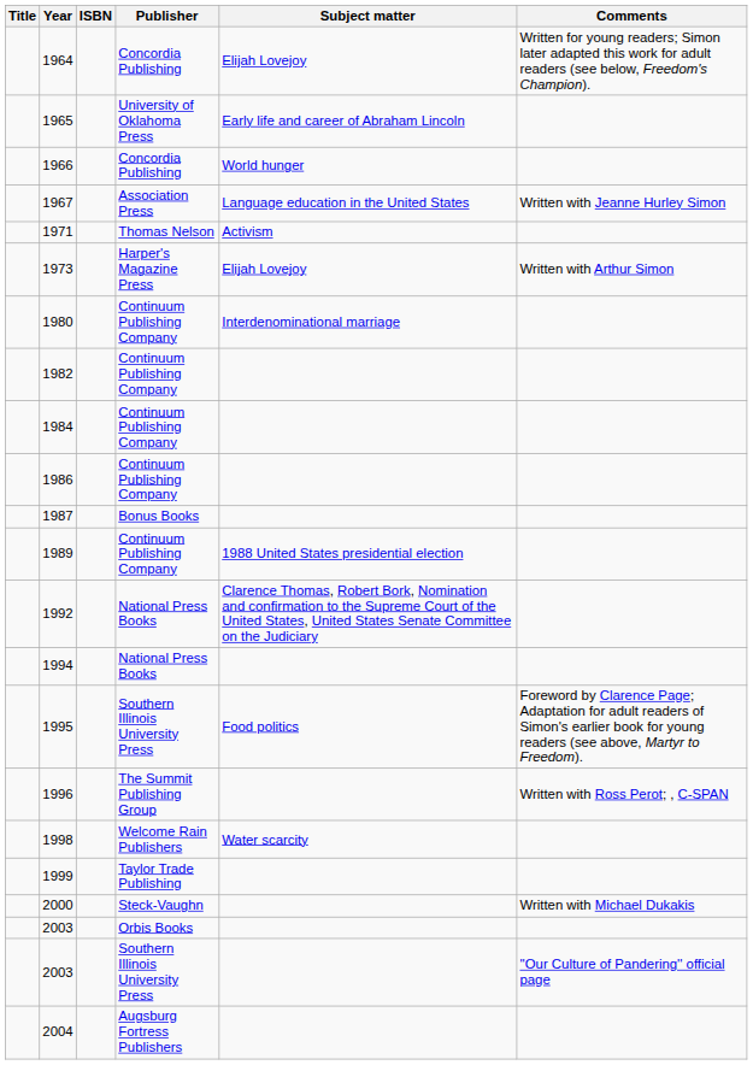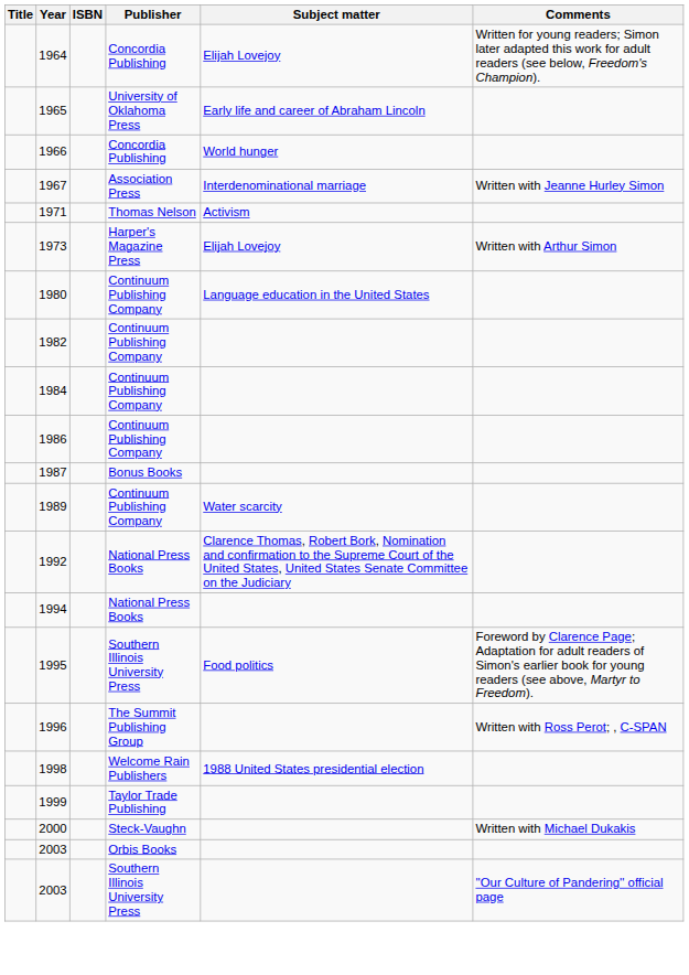 <table class="wikitable">
 <tr>
 <th>Title</th>
 <th>Year</th>
 <th>ISBN</th>
 <th>Publisher</th>
 <th>Subject matter</th>
 <th>Comments</th>
 </tr>
 <tr>
 <td><em></em></td>
 <td>1964</td>
 <td></td>
 <td><a href='#'>Concordia Publishing</a></td>
 <td><a href='#'>Elijah Lovejoy</a></td>
 <td>Written for young readers; Simon later adapted this work for adult readers (see below, <em>Freedom's Champion</em>).</td>
 </tr>
 <tr>
 <td><em></em></td>
 <td>1965</td>
 <td></td>
 <td><a href='#'>University of Oklahoma Press</a></td>
 <td><a href='#'>Early life and career of Abraham Lincoln</a></td>
 <td></td>
 </tr>
 <tr>
 <td><em></em></td>
 <td>1966</td>
 <td></td>
 <td><a href='#'>Concordia Publishing</a></td>
 <td><a href='#'>World hunger</a></td>
 <td></td>
 </tr>
 <tr>
 <td><em></em></td>
 <td>1967</td>
 <td></td>
 <td><a href='#'>Association Press</a></td>
-<td><a href='#'>Language education in the United States</a></td>
+<td><a href='#'>Interdenominational marriage</a></td>
 <td>Written with <a href='#'>Jeanne Hurley Simon</a></td>
 </tr>
 <tr>
 <td><em></em></td>
 <td>1971</td>
 <td></td>
 <td><a href='#'>Thomas Nelson</a></td>
 <td><a href='#'>Activism</a></td>
 <td></td>
 </tr>
 <tr>
 <td><em></em></td>
 <td>1973</td>
 <td></td>
 <td><a href='#'>Harper's Magazine Press</a></td>
 <td><a href='#'>Elijah Lovejoy</a></td>
 <td>Written with <a href='#'>Arthur Simon</a></td>
 </tr>
 <tr>
 <td><em></em></td>
 <td>1980</td>
 <td></td>
 <td><a href='#'>Continuum Publishing Company</a></td>
-<td><a href='#'>Interdenominational marriage</a></td>
+<td><a href='#'>Language education in the United States</a></td>
 <td></td>
 </tr>
 <tr>
 <td><em></em></td>
 <td>1982</td>
 <td></td>
 <td><a href='#'>Continuum Publishing Company</a></td>
 <td></td>
 <td></td>
 </tr>
 <tr>
 <td><em></em></td>
 <td>1984</td>
 <td></td>
 <td><a href='#'>Continuum Publishing Company</a></td>
 <td></td>
 <td></td>
 </tr>
 <tr>
 <td><em></em></td>
 <td>1986</td>
 <td></td>
 <td><a href='#'>Continuum Publishing Company</a></td>
 <td></td>
 <td></td>
 </tr>
 <tr>
 <td><em></em></td>
 <td>1987</td>
 <td></td>
 <td><a href='#'>Bonus Books</a></td>
 <td></td>
 <td></td>
 </tr>
 <tr>
 <td><em></em></td>
 <td>1989</td>
 <td></td>
 <td><a href='#'>Continuum Publishing Company</a></td>
-<td><a href='#'>1988 United States presidential election</a></td>
+<td><a href='#'>Water scarcity</a></td>
 <td></td>
 </tr>
 <tr>
 <td><em></em></td>
 <td>1992</td>
 <td></td>
 <td><a href='#'>National Press Books</a></td>
 <td><a href='#'>Clarence Thomas</a>, <a href='#'>Robert Bork</a>, <a href='#'>Nomination and confirmation to the Supreme Court of the United States</a>, <a href='#'>United States Senate Committee on the Judiciary</a></td>
 <td></td>
 </tr>
 <tr>
 <td><em></em></td>
 <td>1994</td>
 <td></td>
 <td><a href='#'>National Press Books</a></td>
 <td></td>
 <td></td>
 </tr>
 <tr>
 <td><em></em></td>
 <td>1995</td>
 <td></td>
 <td><a href='#'>Southern Illinois University Press</a></td>
 <td><a href='#'>Food politics</a></td>
 <td>Foreword by <a href='#'>Clarence Page</a>; Adaptation for adult readers of Simon's earlier book for young readers (see above, <em>Martyr to Freedom</em>).</td>
 </tr>
 <tr>
 <td><em></em></td>
 <td>1996</td>
 <td></td>
 <td><a href='#'>The Summit Publishing Group</a></td>
 <td></td>
 <td>Written with <a href='#'>Ross Perot</a>; , <a href='#'>C-SPAN</a></td>
 </tr>
 <tr>
 <td><em></em></td>
 <td>1998</td>
 <td></td>
 <td><a href='#'>Welcome Rain Publishers</a></td>
-<td><a href='#'>Water scarcity</a></td>
+<td><a href='#'>1988 United States presidential election</a></td>
 <td></td>
 </tr>
 <tr>
 <td><em></em></td>
 <td>1999</td>
 <td></td>
 <td><a href='#'>Taylor Trade Publishing</a></td>
 <td></td>
 <td></td>
 </tr>
 <tr>
 <td><em></em></td>
 <td>2000</td>
 <td></td>
 <td><a href='#'>Steck-Vaughn</a></td>
 <td></td>
 <td>Written with <a href='#'>Michael Dukakis</a></td>
 </tr>
 <tr>
 <td><em></em></td>
 <td>2003</td>
 <td></td>
 <td><a href='#'>Orbis Books</a></td>
 <td></td>
 <td></td>
 </tr>
 <tr>
 <td><em></em></td>
 <td>2003</td>
 <td></td>
 <td><a href='#'>Southern Illinois University Press</a></td>
 <td></td>
 <td><a href='#'>''Our Culture of Pandering'' official page</a></td>
 </tr>
-<tr>
-<td><em></em></td>
-<td>2004</td>
-<td></td>
-<td><a href='#'>Augsburg Fortress Publishers</a></td>
-<td></td>
-<td></td>
-</tr>
 </table>
